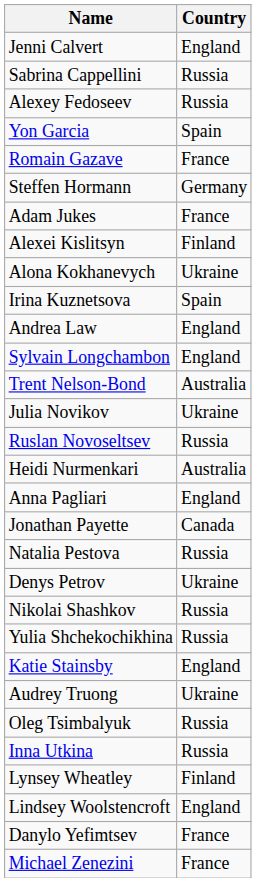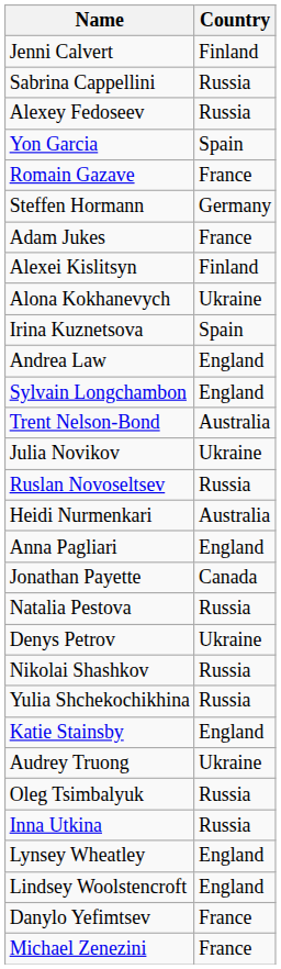 <table class="wikitable">
 <tr>
 <th>Name</th>
 <th>Country</th>
 </tr>
 <tr>
 <td>Jenni Calvert</td>
-<td>England</td>
+<td>Finland</td>
 </tr>
 <tr>
 <td>Sabrina Cappellini</td>
 <td>Russia</td>
 </tr>
 <tr>
 <td>Alexey Fedoseev</td>
 <td>Russia</td>
 </tr>
 <tr>
 <td><a href='#'>Yon Garcia</a></td>
 <td>Spain</td>
 </tr>
 <tr>
 <td><a href='#'>Romain Gazave</a></td>
 <td>France</td>
 </tr>
 <tr>
 <td>Steffen Hormann</td>
 <td>Germany</td>
 </tr>
 <tr>
 <td>Adam Jukes</td>
 <td>France</td>
 </tr>
 <tr>
 <td>Alexei Kislitsyn</td>
 <td>Finland</td>
 </tr>
 <tr>
 <td>Alona Kokhanevych</td>
 <td>Ukraine</td>
 </tr>
 <tr>
 <td>Irina Kuznetsova</td>
 <td>Spain</td>
 </tr>
 <tr>
 <td>Andrea Law</td>
 <td>England</td>
 </tr>
 <tr>
 <td><a href='#'>Sylvain Longchambon</a></td>
 <td>England</td>
 </tr>
 <tr>
 <td><a href='#'>Trent Nelson-Bond</a></td>
 <td>Australia</td>
 </tr>
 <tr>
 <td>Julia Novikov</td>
 <td>Ukraine</td>
 </tr>
 <tr>
 <td><a href='#'>Ruslan Novoseltsev</a></td>
 <td>Russia</td>
 </tr>
 <tr>
 <td>Heidi Nurmenkari</td>
 <td>Australia</td>
 </tr>
 <tr>
 <td>Anna Pagliari</td>
 <td>England</td>
 </tr>
 <tr>
 <td>Jonathan Payette</td>
 <td>Canada</td>
 </tr>
 <tr>
 <td>Natalia Pestova</td>
 <td>Russia</td>
 </tr>
 <tr>
 <td>Denys Petrov</td>
 <td>Ukraine</td>
 </tr>
 <tr>
 <td>Nikolai Shashkov</td>
 <td>Russia</td>
 </tr>
 <tr>
 <td>Yulia Shchekochikhina</td>
 <td>Russia</td>
 </tr>
 <tr>
 <td><a href='#'>Katie Stainsby</a></td>
 <td>England</td>
 </tr>
 <tr>
 <td>Audrey Truong</td>
 <td>Ukraine</td>
 </tr>
 <tr>
 <td>Oleg Tsimbalyuk</td>
 <td>Russia</td>
 </tr>
 <tr>
 <td><a href='#'>Inna Utkina</a></td>
 <td>Russia</td>
 </tr>
 <tr>
 <td>Lynsey Wheatley</td>
-<td>Finland</td>
+<td>England</td>
 </tr>
 <tr>
 <td>Lindsey Woolstencroft</td>
 <td>England</td>
 </tr>
 <tr>
 <td>Danylo Yefimtsev</td>
 <td>France</td>
 </tr>
 <tr>
 <td><a href='#'>Michael Zenezini</a></td>
 <td>France</td>
 </tr>
 </table>
